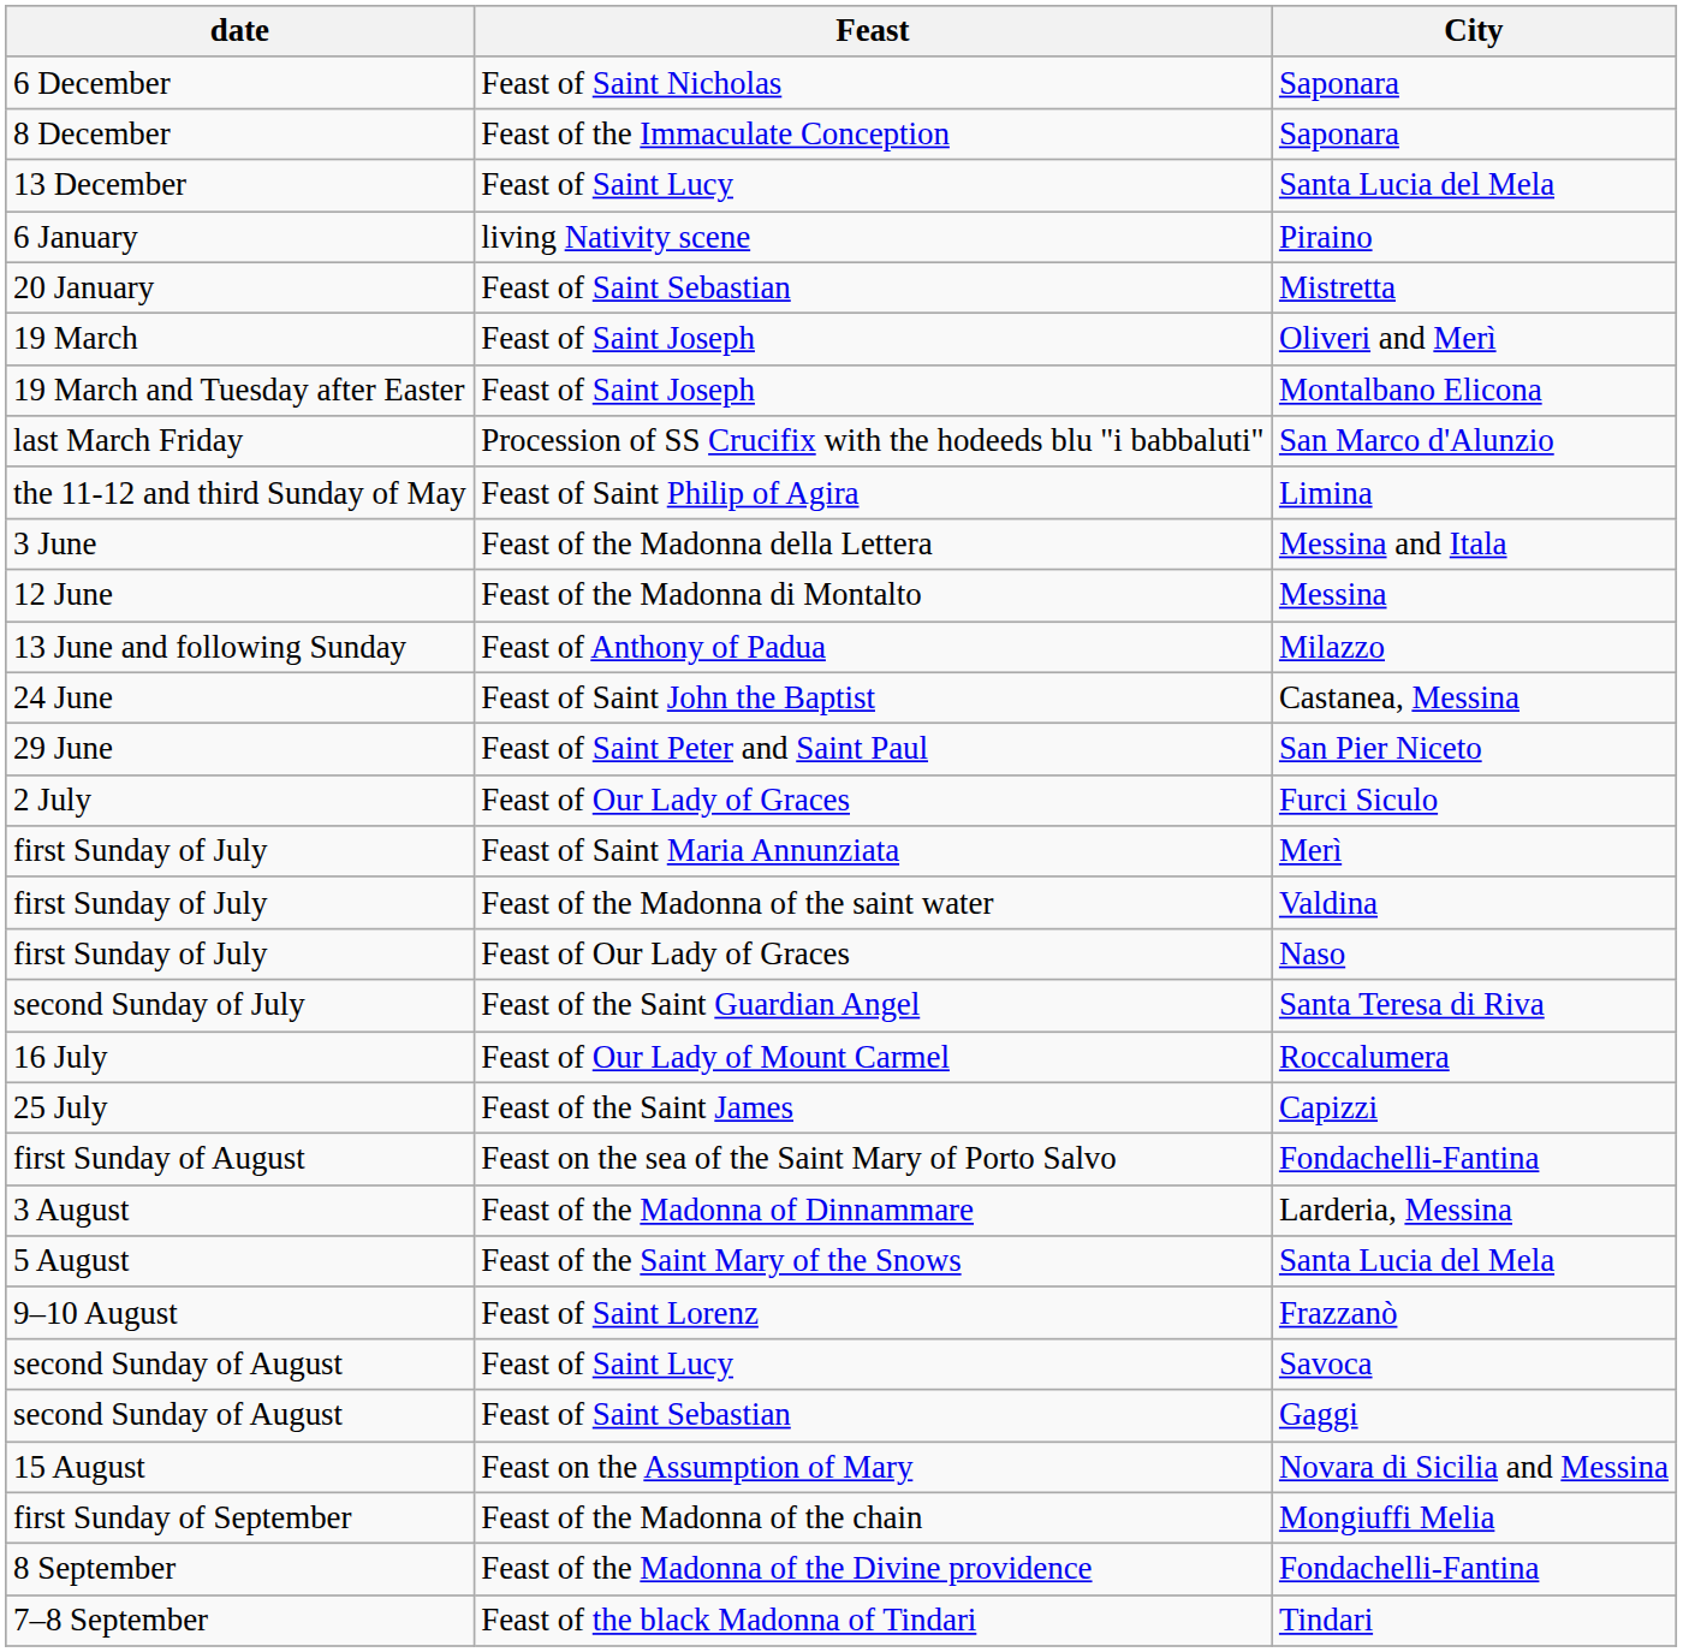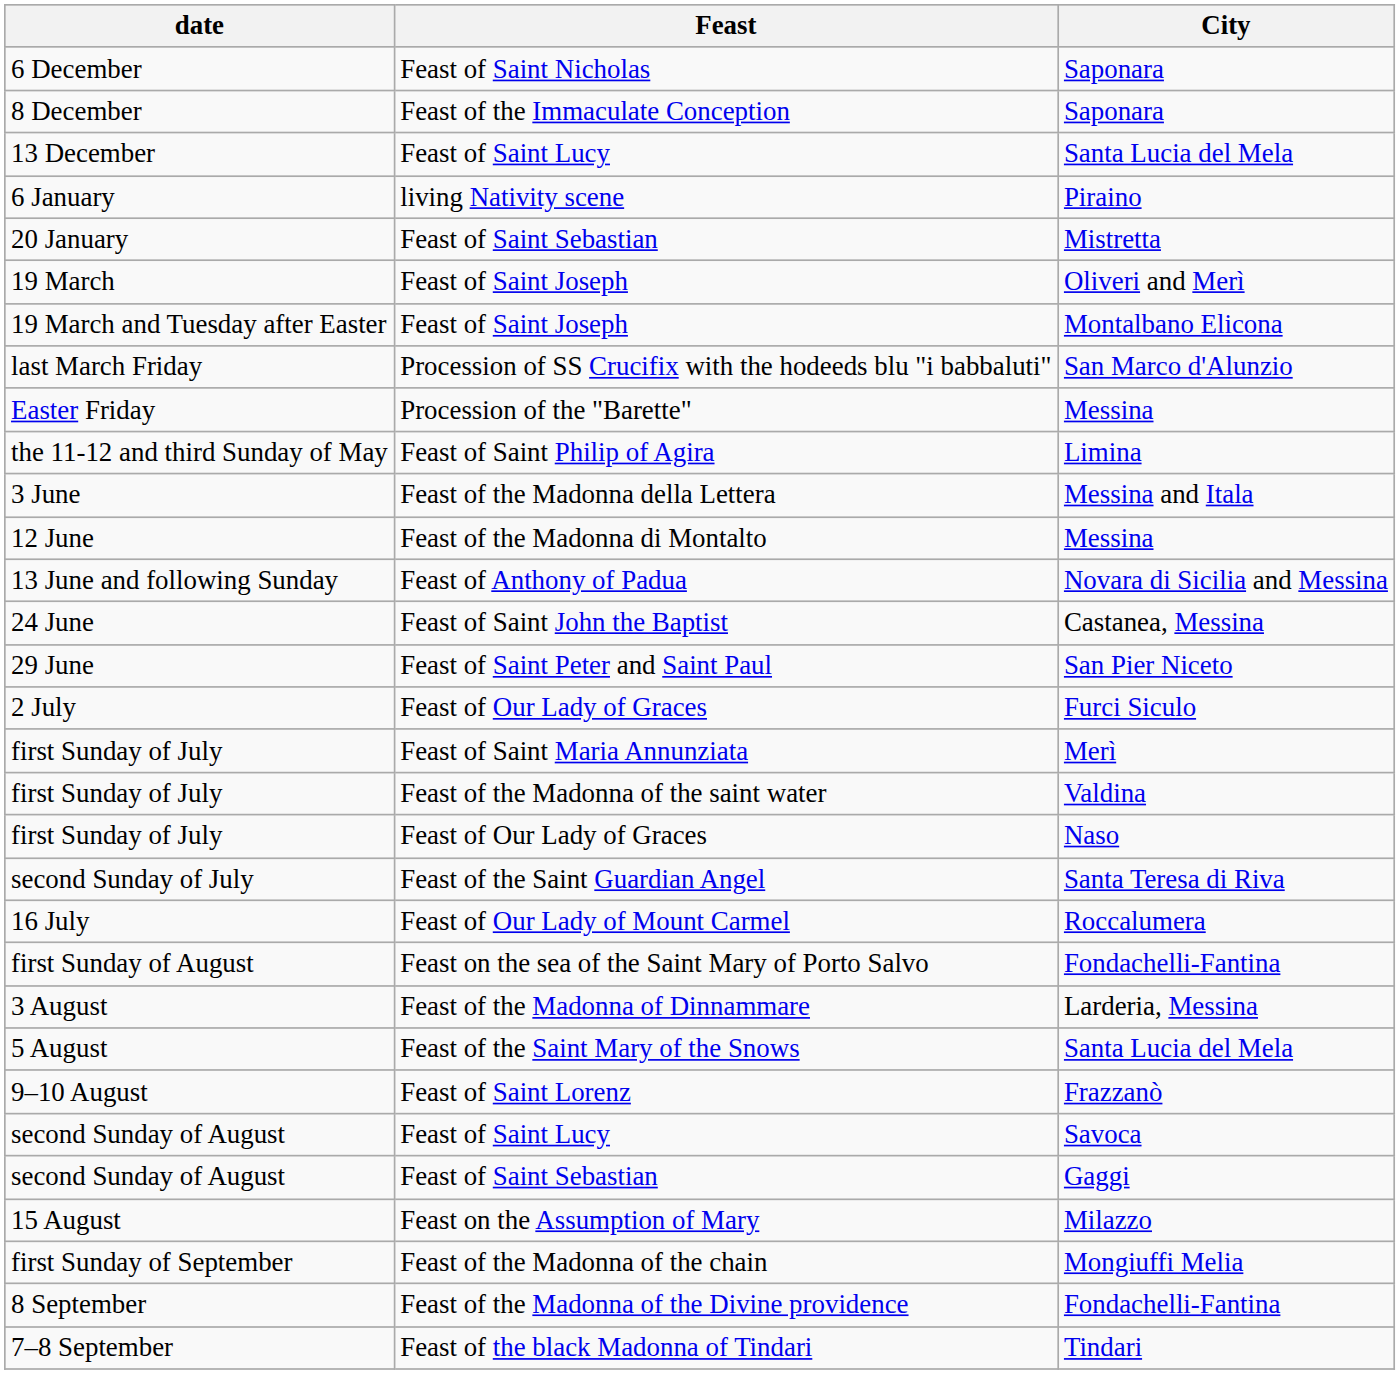 <table class="wikitable">
 <tr>
 <th>date</th>
 <th>Feast</th>
 <th>City</th>
 </tr>
 <tr>
 <td>6 December</td>
 <td>Feast of <a href='#'>Saint Nicholas</a></td>
 <td><a href='#'>Saponara</a></td>
 </tr>
 <tr>
 <td>8 December</td>
 <td>Feast of the <a href='#'>Immaculate Conception</a></td>
 <td><a href='#'>Saponara</a></td>
 </tr>
 <tr>
 <td>13 December</td>
 <td>Feast of <a href='#'>Saint Lucy</a></td>
 <td><a href='#'>Santa Lucia del Mela</a></td>
 </tr>
 <tr>
 <td>6 January</td>
 <td>living <a href='#'>Nativity scene</a></td>
 <td><a href='#'>Piraino</a></td>
 </tr>
 <tr>
 <td>20 January</td>
 <td>Feast of <a href='#'>Saint Sebastian</a></td>
 <td><a href='#'>Mistretta</a></td>
 </tr>
 <tr>
 <td>19 March</td>
 <td>Feast of <a href='#'>Saint Joseph</a></td>
 <td><a href='#'>Oliveri</a> and <a href='#'>Merì</a></td>
 </tr>
 <tr>
 <td>19 March and Tuesday after Easter</td>
 <td>Feast of <a href='#'>Saint Joseph</a></td>
 <td><a href='#'>Montalbano Elicona</a></td>
 </tr>
 <tr>
 <td>last March Friday</td>
 <td>Procession of SS <a href='#'>Crucifix</a> with the hodeeds blu "i babbaluti"</td>
 <td><a href='#'>San Marco d'Alunzio</a></td>
 </tr>
 <tr>
+<td><a href='#'>Easter</a> Friday</td>
+<td>Procession of the "Barette"</td>
+<td><a href='#'>Messina</a></td>
+</tr>
+<tr>
 <td>the 11-12 and third Sunday of May</td>
 <td>Feast of Saint <a href='#'>Philip of Agira</a></td>
 <td><a href='#'>Limina</a></td>
 </tr>
 <tr>
 <td>3 June</td>
 <td>Feast of the Madonna della Lettera</td>
 <td><a href='#'>Messina</a> and <a href='#'>Itala</a></td>
 </tr>
 <tr>
 <td>12 June</td>
 <td>Feast of the Madonna di Montalto</td>
 <td><a href='#'>Messina</a></td>
 </tr>
 <tr>
 <td>13 June and following Sunday</td>
 <td>Feast of <a href='#'>Anthony of Padua</a></td>
-<td><a href='#'>Milazzo</a></td>
+<td><a href='#'>Novara di Sicilia</a> and <a href='#'>Messina</a></td>
 </tr>
 <tr>
 <td>24 June</td>
 <td>Feast of Saint <a href='#'>John the Baptist</a></td>
 <td>Castanea, <a href='#'>Messina</a></td>
 </tr>
 <tr>
 <td>29 June</td>
 <td>Feast of <a href='#'>Saint Peter</a> and <a href='#'>Saint Paul</a></td>
 <td><a href='#'>San Pier Niceto</a></td>
 </tr>
 <tr>
 <td>2 July</td>
 <td>Feast of <a href='#'>Our Lady of Graces</a></td>
 <td><a href='#'>Furci Siculo</a></td>
 </tr>
 <tr>
 <td>first Sunday of July</td>
 <td>Feast of Saint <a href='#'>Maria Annunziata</a></td>
 <td><a href='#'>Merì</a></td>
 </tr>
 <tr>
 <td>first Sunday of July</td>
 <td>Feast of the Madonna of the saint water</td>
 <td><a href='#'>Valdina</a></td>
 </tr>
 <tr>
 <td>first Sunday of July</td>
 <td>Feast of Our Lady of Graces</td>
 <td><a href='#'>Naso</a></td>
 </tr>
 <tr>
 <td>second Sunday of July</td>
 <td>Feast of the Saint <a href='#'>Guardian Angel</a></td>
 <td><a href='#'>Santa Teresa di Riva</a></td>
 </tr>
 <tr>
 <td>16 July</td>
 <td>Feast of  <a href='#'>Our Lady of Mount Carmel</a></td>
 <td><a href='#'>Roccalumera</a></td>
 </tr>
 <tr>
-<td>25 July</td>
-<td>Feast of the Saint <a href='#'>James</a></td>
-<td><a href='#'>Capizzi</a></td>
-</tr>
-<tr>
 <td>first Sunday of August</td>
 <td>Feast on the sea of the Saint Mary of Porto Salvo</td>
 <td><a href='#'>Fondachelli-Fantina</a></td>
 </tr>
 <tr>
 <td>3 August</td>
 <td>Feast of  the <a href='#'>Madonna of Dinnammare</a></td>
 <td>Larderia, <a href='#'>Messina</a></td>
 </tr>
 <tr>
 <td>5 August</td>
 <td>Feast of the <a href='#'>Saint Mary of the Snows</a></td>
 <td><a href='#'>Santa Lucia del Mela</a></td>
 </tr>
 <tr>
 <td>9–10 August</td>
 <td>Feast of <a href='#'>Saint Lorenz</a></td>
 <td><a href='#'>Frazzanò</a></td>
 </tr>
 <tr>
 <td>second Sunday of August</td>
 <td>Feast of <a href='#'>Saint Lucy</a></td>
 <td><a href='#'>Savoca</a></td>
 </tr>
 <tr>
 <td>second Sunday of August</td>
 <td>Feast of <a href='#'>Saint Sebastian</a></td>
 <td><a href='#'>Gaggi</a></td>
 </tr>
 <tr>
 <td>15 August</td>
 <td>Feast on the <a href='#'>Assumption of Mary</a></td>
-<td><a href='#'>Novara di Sicilia</a> and <a href='#'>Messina</a></td>
+<td><a href='#'>Milazzo</a></td>
 </tr>
 <tr>
 <td>first Sunday of September</td>
 <td>Feast of the Madonna of the chain</td>
 <td><a href='#'>Mongiuffi Melia</a></td>
 </tr>
 <tr>
 <td>8 September</td>
 <td>Feast of the <a href='#'>Madonna of the Divine providence</a></td>
 <td><a href='#'>Fondachelli-Fantina</a></td>
 </tr>
 <tr>
 <td>7–8 September</td>
 <td>Feast of <a href='#'>the black Madonna of Tindari</a></td>
 <td><a href='#'>Tindari</a></td>
 </tr>
 </table>
